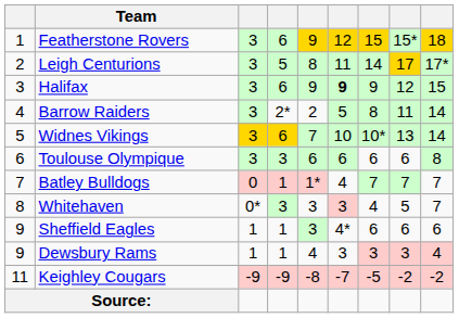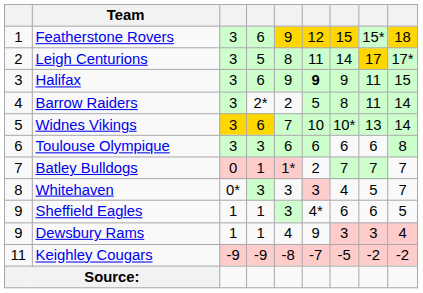 <table class="wikitable" style="text-align:center; line-height: 100%; font-size:90%;">
 <tr>
 <th width=20 abbr="Position"></th>
 <th width=175>Team</th>
 <th width=20 abbr="Round 1"></th>
 <th width=20 abbr="Round 2"></th>
 <th width=20 abbr="Round 3"></th>
 <th width=20 abbr="Round 4"></th>
 <th width=20 abbr="Round 5"></th>
 <th width=20 abbr="Round 6"></th>
 <th width=20 abbr="Round 7"></th>
 </tr>
 <tr>
 <td>1</td>
 <td style="text-align:left;"> <a href='#'>Featherstone Rovers</a></td>
 <td style="background: #CCFFCC;">3</td>
 <td style="background: #CCFFCC;">6</td>
 <td style="background: #FFD700;">9</td>
 <td style="background: #FFD700;">12</td>
 <td style="background: #FFD700;">15</td>
 <td style="background: #CCFFCC;">15*</td>
 <td style="background: #FFD700;">18</td>
 </tr>
 <tr>
 <td>2</td>
 <td style="text-align:left;"> <a href='#'>Leigh Centurions</a></td>
 <td style="background: #CCFFCC;">3</td>
 <td style="background: #CCFFCC;">5</td>
 <td style="background: #CCFFCC;">8</td>
 <td style="background: #CCFFCC;">11</td>
 <td style="background: #CCFFCC;">14</td>
 <td style="background: #FFD700;">17</td>
 <td style="background: #CCFFCC;">17*</td>
 </tr>
 <tr>
 <td>3</td>
 <td style="text-align:left;"> <a href='#'>Halifax</a></td>
 <td style="background: #CCFFCC;">3</td>
 <td style="background: #CCFFCC;">6</td>
 <td style="background: #CCFFCC;">9</td>
 <td style="background: #CCFFCC;"><strong>9</strong></td>
 <td style="background: #CCFFCC;">9</td>
-<td style="background: #CCFFCC;">12</td>
+<td style="background: #CCFFCC;">11</td>
 <td style="background: #CCFFCC;">15</td>
 </tr>
 <tr>
 <td>4</td>
 <td style="text-align:left;"> <a href='#'>Barrow Raiders</a></td>
 <td style="background: #CCFFCC;">3</td>
 <td>2*</td>
 <td>2</td>
 <td style="background: #CCFFCC;">5</td>
 <td style="background: #CCFFCC;">8</td>
 <td style="background: #CCFFCC;">11</td>
 <td style="background: #CCFFCC;">14</td>
 </tr>
 <tr>
 <td>5</td>
 <td style="text-align:left;"> <a href='#'>Widnes Vikings</a></td>
 <td style="background: #FFD700;">3</td>
 <td style="background: #FFD700;">6</td>
 <td style="background: #CCFFCC;">7</td>
 <td style="background: #CCFFCC;">10</td>
 <td style="background: #CCFFCC;">10*</td>
 <td style="background: #CCFFCC;">13</td>
 <td style="background: #CCFFCC;">14</td>
 </tr>
 <tr>
 <td>6</td>
 <td style="text-align:left;"> <a href='#'>Toulouse Olympique</a></td>
 <td style="background: #CCFFCC;">3</td>
 <td style="background: #CCFFCC;">3</td>
 <td style="background: #CCFFCC;">6</td>
 <td style="background: #CCFFCC;">6</td>
 <td>6</td>
 <td>6</td>
 <td style="background: #CCFFCC;">8</td>
 </tr>
 <tr>
 <td>7</td>
 <td style="text-align:left;"> <a href='#'>Batley Bulldogs</a></td>
 <td style="background: #FFCCCC;">0</td>
 <td style="background: #FFCCCC;">1</td>
 <td style="background: #FFCCCC;">1*</td>
-<td>4</td>
+<td>2</td>
 <td style="background: #CCFFCC;">7</td>
 <td style="background: #CCFFCC;">7</td>
 <td>7</td>
 </tr>
 <tr>
 <td>8</td>
 <td style="text-align:left;"> <a href='#'>Whitehaven</a></td>
 <td>0*</td>
 <td style="background: #CCFFCC;">3</td>
 <td>3</td>
 <td style="background: #FFCCCC;">3</td>
 <td>4</td>
 <td>5</td>
 <td>7</td>
 </tr>
 <tr>
 <td>9</td>
 <td style="text-align:left;"> <a href='#'>Sheffield Eagles</a></td>
 <td>1</td>
 <td>1</td>
 <td style="background: #CCFFCC;">3</td>
 <td>4*</td>
 <td>6</td>
 <td>6</td>
-<td>6</td>
+<td>5</td>
 </tr>
 <tr>
 <td>9</td>
 <td style="text-align:left;"> <a href='#'>Dewsbury Rams</a></td>
 <td>1</td>
 <td>1</td>
 <td>4</td>
-<td>3</td>
+<td>9</td>
 <td style="background: #FFCCCC;">3</td>
 <td style="background: #FFCCCC;">3</td>
 <td style="background: #FFCCCC;">4</td>
 </tr>
 <tr>
 <td>11</td>
 <td style="text-align:left;"> <a href='#'>Keighley Cougars</a></td>
 <td style="background: #FFCCCC;">-9</td>
 <td style="background: #FFCCCC;">-9</td>
 <td style="background: #FFCCCC;">-8</td>
 <td style="background: #FFCCCC;">-7</td>
 <td style="background: #FFCCCC;">-5</td>
 <td style="background: #FFCCCC;">-2</td>
 <td style="background: #FFCCCC;">-2</td>
 </tr>
 <tr>
 <th colspan=2>Source:</th>
 <td></td>
 <td></td>
 <td></td>
 <td></td>
 <td></td>
 <td></td>
 <td></td>
 </tr>
 </table>
